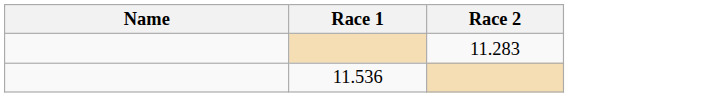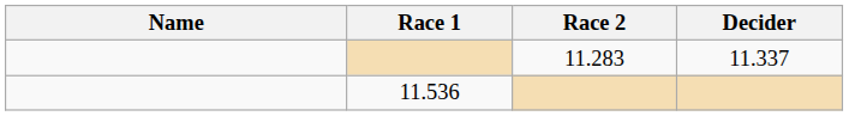 <table class="wikitable sortable" style="text-align:center;">
 <tr>
 <th style="width:15em">Name</th>
 <th style="width:7em">Race 1</th>
 <th style="width:7em">Race 2</th>
+<th style="width:7em">Decider</th>
 </tr>
 <tr>
 <td align=left></td>
 <td bgcolor=wheat></td>
 <td>11.283</td>
+<td>11.337</td>
 </tr>
 <tr>
 <td align=left></td>
 <td>11.536</td>
 <td bgcolor=wheat></td>
+<td bgcolor=wheat></td>
 </tr>
 </table>
